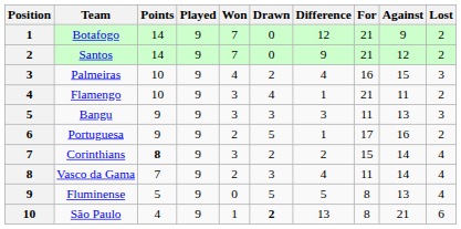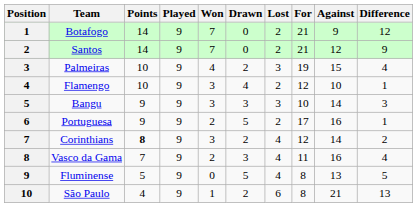 <table class="wikitable" style="text-align:center">
 <tr>
 <th>Position</th>
 <th>Team</th>
 <th>Points</th>
 <th>Played</th>
 <th>Won</th>
 <th>Drawn</th>
-<th>Difference</th>
+<th>Lost</th>
 <th>For</th>
 <th>Against</th>
-<th>Lost</th>
+<th>Difference</th>
 </tr>
 <tr style="background: #ccffcc;">
 <th>1</th>
 <td><a href='#'>Botafogo</a></td>
 <td>14</td>
 <td>9</td>
 <td>7</td>
 <td>0</td>
-<td>12</td>
+<td>2</td>
 <td>21</td>
 <td>9</td>
-<td>2</td>
+<td>12</td>
 </tr>
 <tr style="background: #ccffcc;">
 <th>2</th>
 <td><a href='#'>Santos</a></td>
 <td>14</td>
 <td>9</td>
 <td>7</td>
 <td>0</td>
-<td>9</td>
+<td>2</td>
 <td>21</td>
 <td>12</td>
-<td>2</td>
+<td>9</td>
 </tr>
 <tr>
 <th>3</th>
 <td><a href='#'>Palmeiras</a></td>
 <td>10</td>
 <td>9</td>
 <td>4</td>
 <td>2</td>
+<td>3</td>
+<td>19</td>
+<td>15</td>
 <td>4</td>
-<td>16</td>
-<td>15</td>
-<td>3</td>
 </tr>
 <tr>
 <th>4</th>
 <td><a href='#'>Flamengo</a></td>
 <td>10</td>
 <td>9</td>
 <td>3</td>
 <td>4</td>
+<td>2</td>
+<td>12</td>
+<td>10</td>
 <td>1</td>
-<td>21</td>
-<td>11</td>
-<td>2</td>
 </tr>
 <tr>
 <th>5</th>
 <td><a href='#'>Bangu</a></td>
 <td>9</td>
 <td>9</td>
 <td>3</td>
 <td>3</td>
 <td>3</td>
-<td>11</td>
-<td>13</td>
+<td>10</td>
+<td>14</td>
 <td>3</td>
 </tr>
 <tr>
 <th>6</th>
 <td><a href='#'>Portuguesa</a></td>
 <td>9</td>
 <td>9</td>
 <td>2</td>
 <td>5</td>
-<td>1</td>
+<td>2</td>
 <td>17</td>
 <td>16</td>
-<td>2</td>
+<td>1</td>
 </tr>
 <tr>
 <th>7</th>
 <td><a href='#'>Corinthians</a></td>
 <td><strong>8</strong></td>
 <td>9</td>
 <td>3</td>
 <td>2</td>
+<td>4</td>
+<td>12</td>
+<td>14</td>
 <td>2</td>
-<td>15</td>
-<td>14</td>
-<td>4</td>
 </tr>
 <tr>
 <th>8</th>
 <td><a href='#'>Vasco da Gama</a></td>
 <td>7</td>
 <td>9</td>
 <td>2</td>
 <td>3</td>
 <td>4</td>
 <td>11</td>
-<td>14</td>
+<td>16</td>
 <td>4</td>
 </tr>
 <tr>
 <th>9</th>
 <td><a href='#'>Fluminense</a></td>
 <td>5</td>
 <td>9</td>
 <td>0</td>
 <td>5</td>
-<td>5</td>
+<td>4</td>
 <td>8</td>
 <td>13</td>
-<td>4</td>
+<td>5</td>
 </tr>
 <tr>
 <th>10</th>
 <td><a href='#'>São Paulo</a></td>
 <td>4</td>
 <td>9</td>
 <td>1</td>
-<td><strong>2</strong></td>
-<td>13</td>
+<td>2</td>
+<td>6</td>
 <td>8</td>
 <td>21</td>
-<td>6</td>
+<td>13</td>
 </tr>
 </table>
